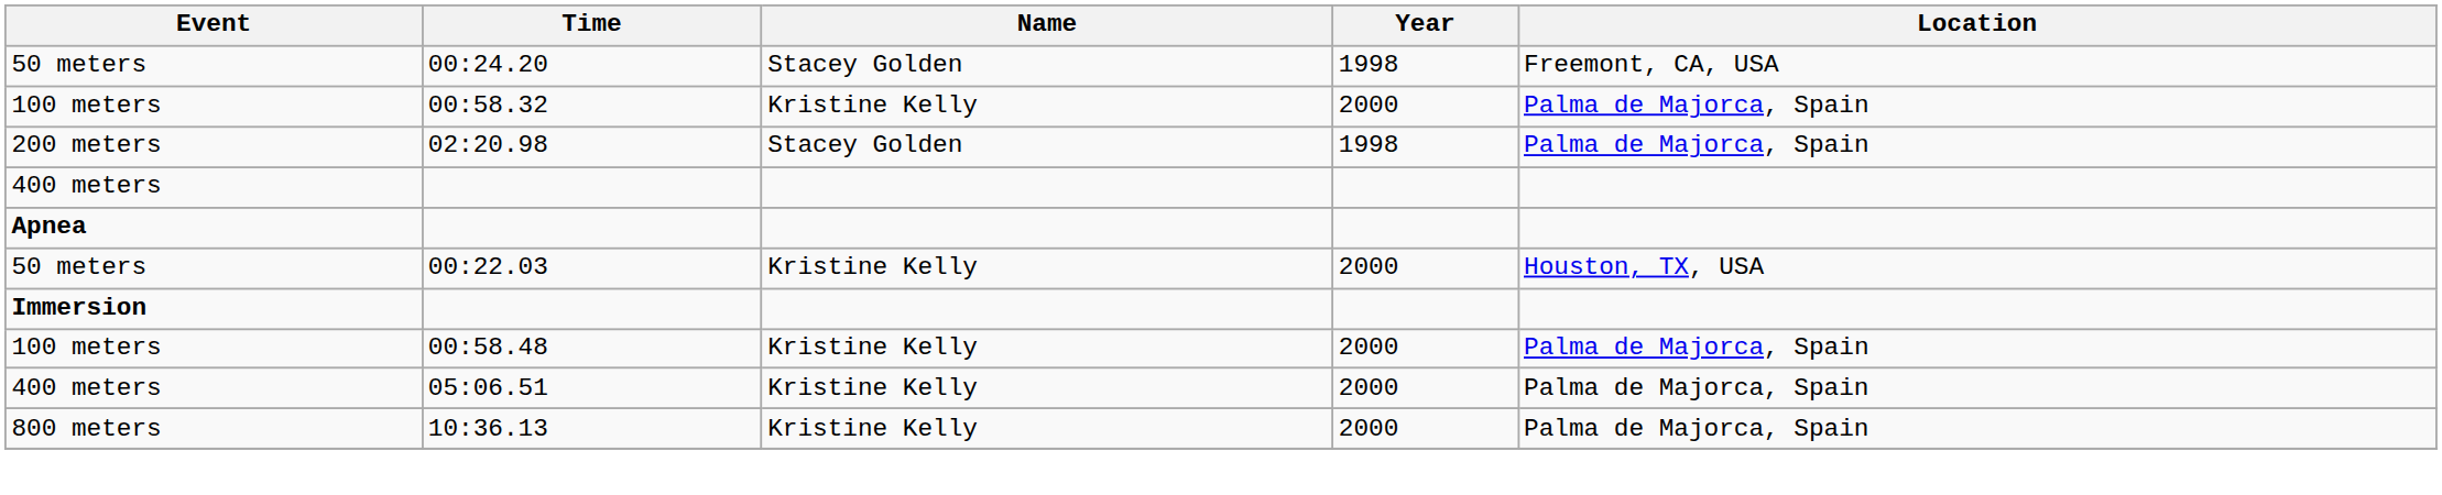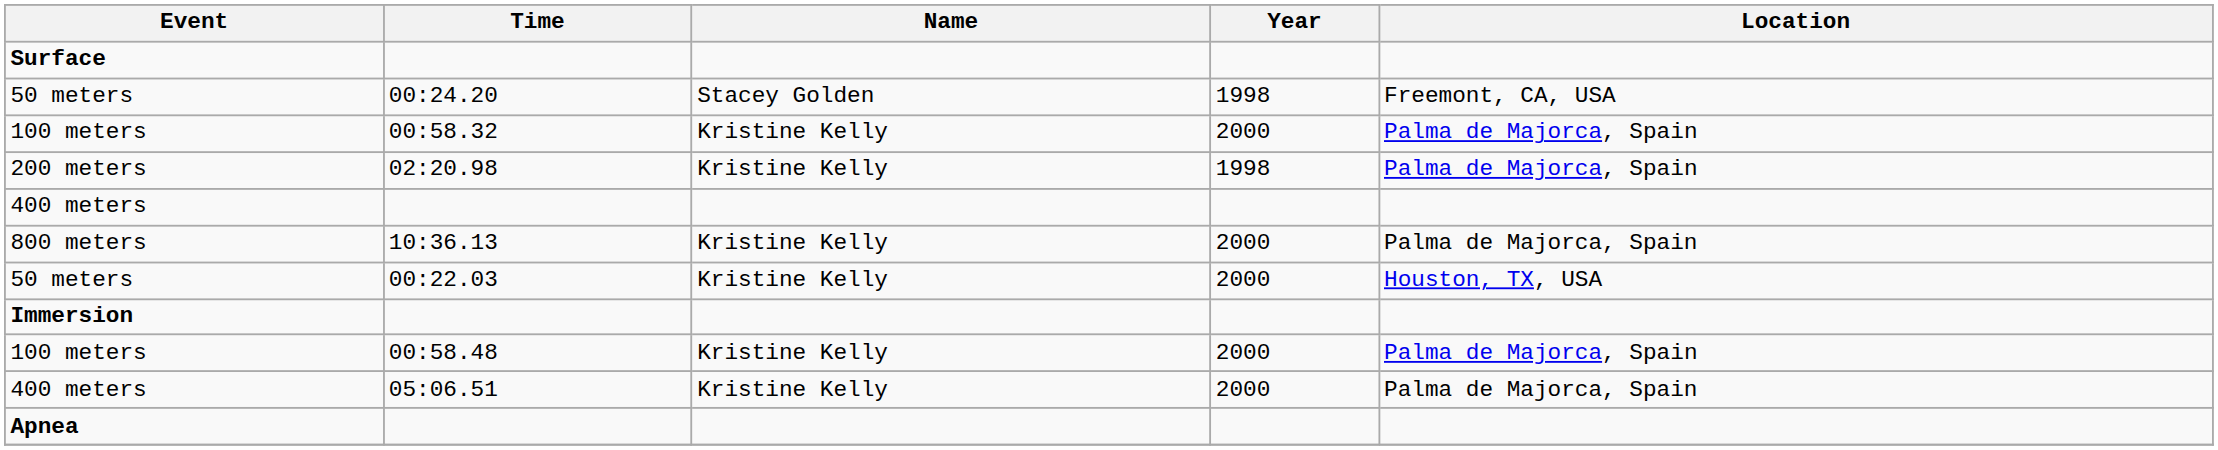 <table class="wikitable" style="width: 95%; font-size: 95%;">
 <tr>
 <th>Event</th>
 <th>Time</th>
 <th>Name</th>
 <th>Year</th>
 <th>Location</th>
+</tr>
+<tr>
+<td><strong>Surface</strong></td>
+<td></td>
+<td></td>
+<td></td>
+<td></td>
 </tr>
 <tr>
 <td>50 meters</td>
 <td>00:24.20</td>
 <td>Stacey Golden</td>
 <td>1998</td>
 <td>Freemont, CA, USA</td>
 </tr>
 <tr>
 <td>100 meters</td>
 <td>00:58.32</td>
 <td>Kristine Kelly</td>
 <td>2000</td>
 <td><a href='#'>Palma de Majorca</a>, Spain</td>
 </tr>
 <tr>
 <td>200 meters</td>
 <td>02:20.98</td>
-<td>Stacey Golden</td>
+<td>Kristine Kelly</td>
 <td>1998</td>
 <td><a href='#'>Palma de Majorca</a>, Spain</td>
 </tr>
 <tr>
 <td>400 meters</td>
 <td></td>
 <td></td>
 <td></td>
 <td></td>
 </tr>
 <tr>
-<td><strong>Apnea</strong></td>
-<td></td>
-<td></td>
-<td></td>
-<td></td>
+<td>800 meters</td>
+<td>10:36.13</td>
+<td>Kristine Kelly</td>
+<td>2000</td>
+<td>Palma de Majorca, Spain</td>
 </tr>
 <tr>
 <td>50 meters</td>
 <td>00:22.03</td>
 <td>Kristine Kelly</td>
 <td>2000</td>
 <td><a href='#'>Houston, TX</a>, USA</td>
 </tr>
 <tr>
 <td><strong>Immersion</strong></td>
 <td></td>
 <td></td>
 <td></td>
 <td></td>
 </tr>
 <tr>
 <td>100 meters</td>
 <td>00:58.48</td>
 <td>Kristine Kelly</td>
 <td>2000</td>
 <td><a href='#'>Palma de Majorca</a>, Spain</td>
 </tr>
 <tr>
 <td>400 meters</td>
 <td>05:06.51</td>
 <td>Kristine Kelly</td>
 <td>2000</td>
 <td>Palma de Majorca, Spain</td>
 </tr>
 <tr>
-<td>800 meters</td>
-<td>10:36.13</td>
-<td>Kristine Kelly</td>
-<td>2000</td>
-<td>Palma de Majorca, Spain</td>
+<td><strong>Apnea</strong></td>
+<td></td>
+<td></td>
+<td></td>
+<td></td>
 </tr>
 <tr>
 </tr>
 </table>
